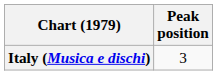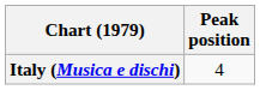 <table class="wikitable plainrowheaders" style="text-align:center">
 <tr>
 <th scope="col">Chart (1979)</th>
 <th scope="col">Peak<br>position</th>
 </tr>
 <tr>
 <th scope="row">Italy (<em><a href='#'>Musica e dischi</a></em>)</th>
-<td style="text-align:center">3</td>
+<td style="text-align:center">4</td>
 </tr>
 </table>
